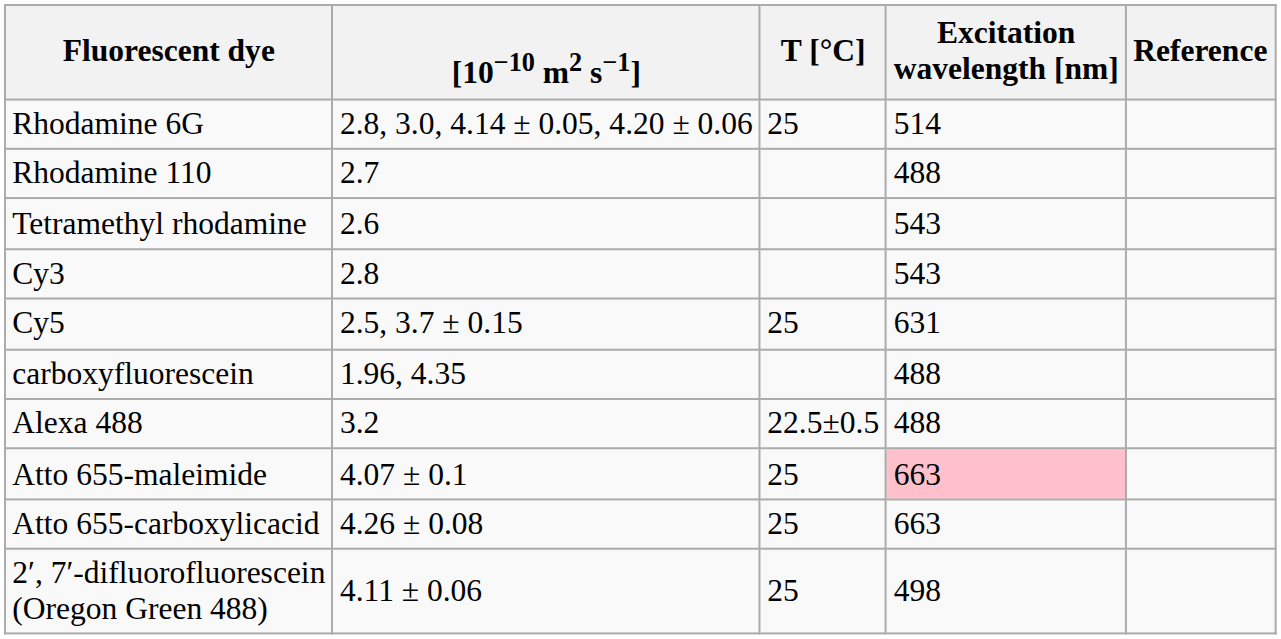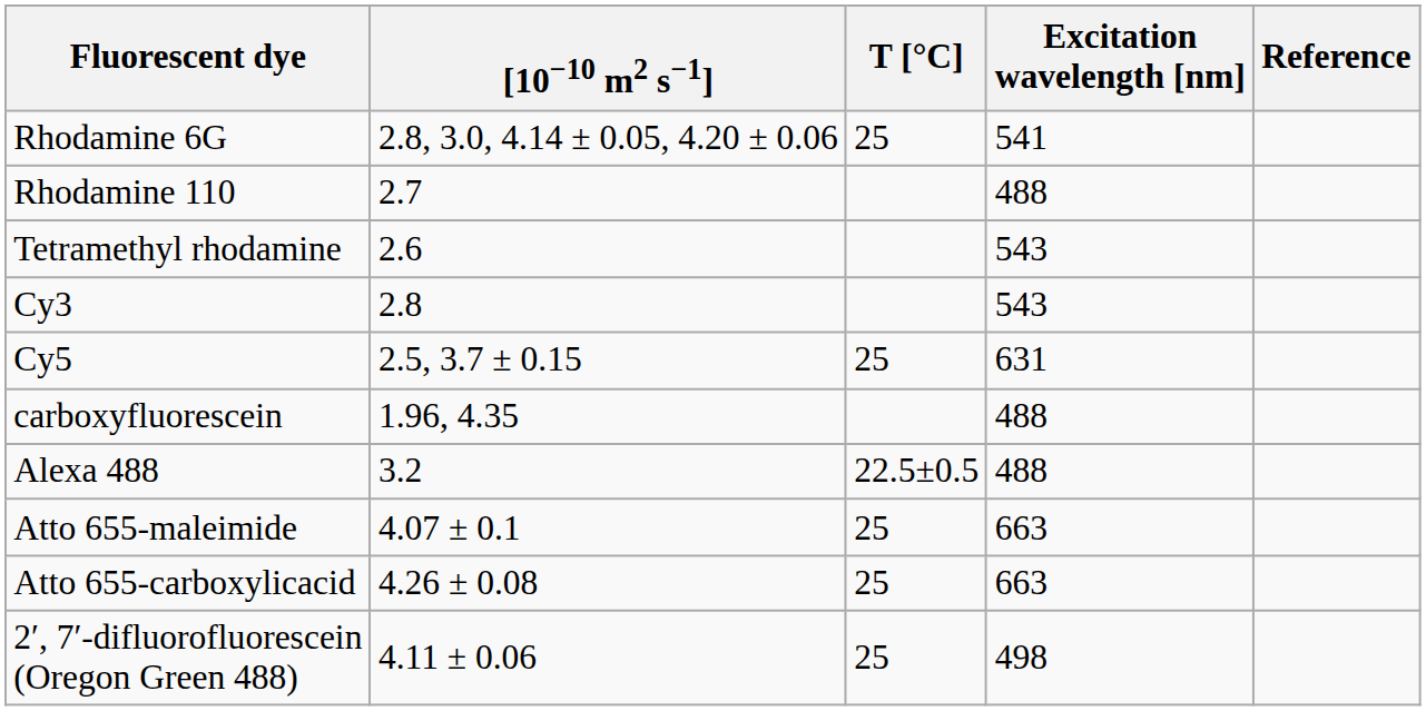 <table class="wikitable">
 <tr>
 <th>Fluorescent dye</th>
 <th><br>[10<sup>−10</sup> m<sup>2</sup> s<sup>−1</sup>]</th>
 <th>T [°C]</th>
 <th>Excitation<br>wavelength [nm]</th>
 <th>Reference</th>
 </tr>
 <tr>
 <td>Rhodamine 6G</td>
 <td>2.8, 3.0, 4.14 ± 0.05, 4.20 ± 0.06</td>
 <td>25</td>
-<td>514</td>
+<td>541</td>
 <td></td>
 </tr>
 <tr>
 <td>Rhodamine 110</td>
 <td>2.7</td>
 <td></td>
 <td>488</td>
 <td></td>
 </tr>
 <tr>
 <td>Tetramethyl rhodamine</td>
 <td>2.6</td>
 <td></td>
 <td>543</td>
 <td></td>
 </tr>
 <tr>
 <td>Cy3</td>
 <td>2.8</td>
 <td></td>
 <td>543</td>
 <td></td>
 </tr>
 <tr>
 <td>Cy5</td>
 <td>2.5, 3.7 ± 0.15</td>
 <td>25</td>
 <td>631</td>
 <td></td>
 </tr>
 <tr>
 <td>carboxyfluorescein</td>
 <td>1.96, 4.35</td>
 <td></td>
 <td>488</td>
 <td></td>
 </tr>
 <tr>
 <td>Alexa 488</td>
 <td>3.2</td>
 <td>22.5±0.5</td>
 <td>488</td>
 <td></td>
 </tr>
 <tr>
 <td>Atto 655-maleimide</td>
 <td>4.07 ± 0.1</td>
 <td>25</td>
-<td style="background: pink;">663</td>
+<td>663</td>
 <td></td>
 </tr>
 <tr>
 <td>Atto 655-carboxylicacid</td>
 <td>4.26 ± 0.08</td>
 <td>25</td>
 <td>663</td>
 <td></td>
 </tr>
 <tr>
 <td>2′, 7′-difluorofluorescein<br>(Oregon Green 488)</td>
 <td>4.11 ± 0.06</td>
 <td>25</td>
 <td>498</td>
 <td></td>
 </tr>
 </table>
